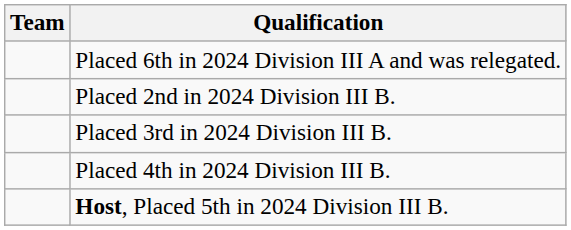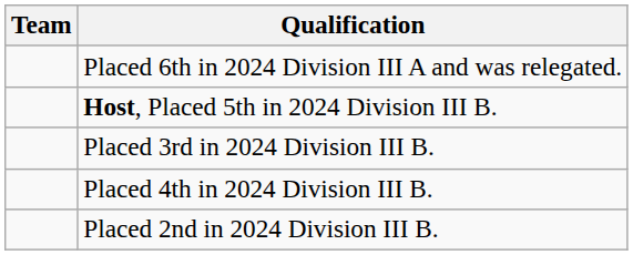 <table class="wikitable">
 <tr>
 <th>Team</th>
 <th>Qualification</th>
 </tr>
 <tr>
 <td></td>
 <td>Placed 6th in 2024 Division III A and was relegated.</td>
 </tr>
 <tr>
 <td></td>
-<td>Placed 2nd in 2024 Division III B.</td>
+<td><strong>Host</strong>, Placed 5th in 2024 Division III B.</td>
 </tr>
 <tr>
 <td></td>
 <td>Placed 3rd in 2024 Division III B.</td>
 </tr>
 <tr>
 <td></td>
 <td>Placed 4th in 2024 Division III B.</td>
 </tr>
 <tr>
 <td></td>
-<td><strong>Host</strong>, Placed 5th in 2024 Division III B.</td>
+<td>Placed 2nd in 2024 Division III B.</td>
 </tr>
 </table>
